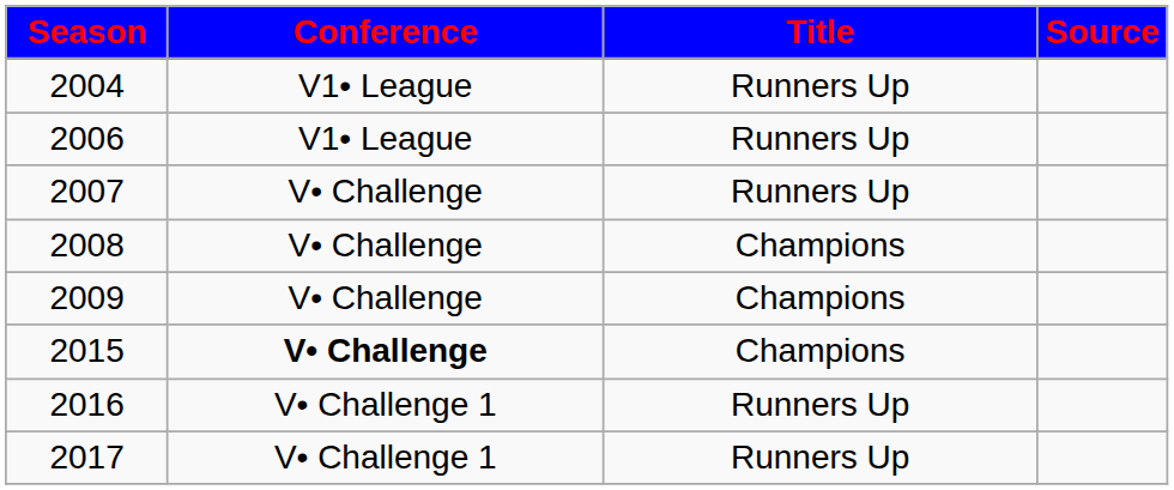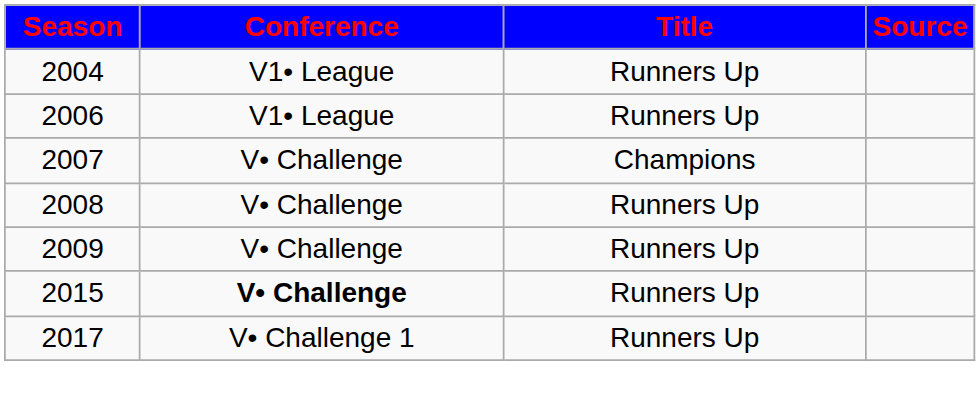 <table class="wikitable">
 <tr>
 <th style="width:70px; background:blue; color:red; text-align:center;">Season</th>
 <th style="width:200px; background:blue; color:red;">Conference</th>
 <th style="width:200px; background:blue; color:red;">Title</th>
 <th style="width:50px; background:blue; color:red;">Source</th>
 </tr>
 <tr align=center>
 <td>2004</td>
 <td>V1• League</td>
 <td>Runners Up</td>
 <td></td>
 </tr>
 <tr align=center>
 <td>2006</td>
 <td>V1• League</td>
 <td>Runners Up</td>
 <td></td>
 </tr>
 <tr align=center>
 <td>2007</td>
 <td>V• Challenge</td>
-<td>Runners Up</td>
+<td>Champions</td>
 <td></td>
 </tr>
 <tr align=center>
 <td>2008</td>
 <td>V• Challenge</td>
-<td>Champions</td>
+<td>Runners Up</td>
 <td></td>
 </tr>
 <tr align=center>
 <td>2009</td>
 <td>V• Challenge</td>
-<td>Champions</td>
+<td>Runners Up</td>
 <td></td>
 </tr>
 <tr align=center>
 <td>2015</td>
 <td><strong>V• Challenge</strong></td>
-<td>Champions</td>
-<td></td>
-</tr>
-<tr align=center>
-<td>2016</td>
-<td>V• Challenge 1</td>
 <td>Runners Up</td>
 <td></td>
 </tr>
 <tr align=center>
 <td>2017</td>
 <td>V• Challenge 1</td>
 <td>Runners Up</td>
 </tr>
 </table>
